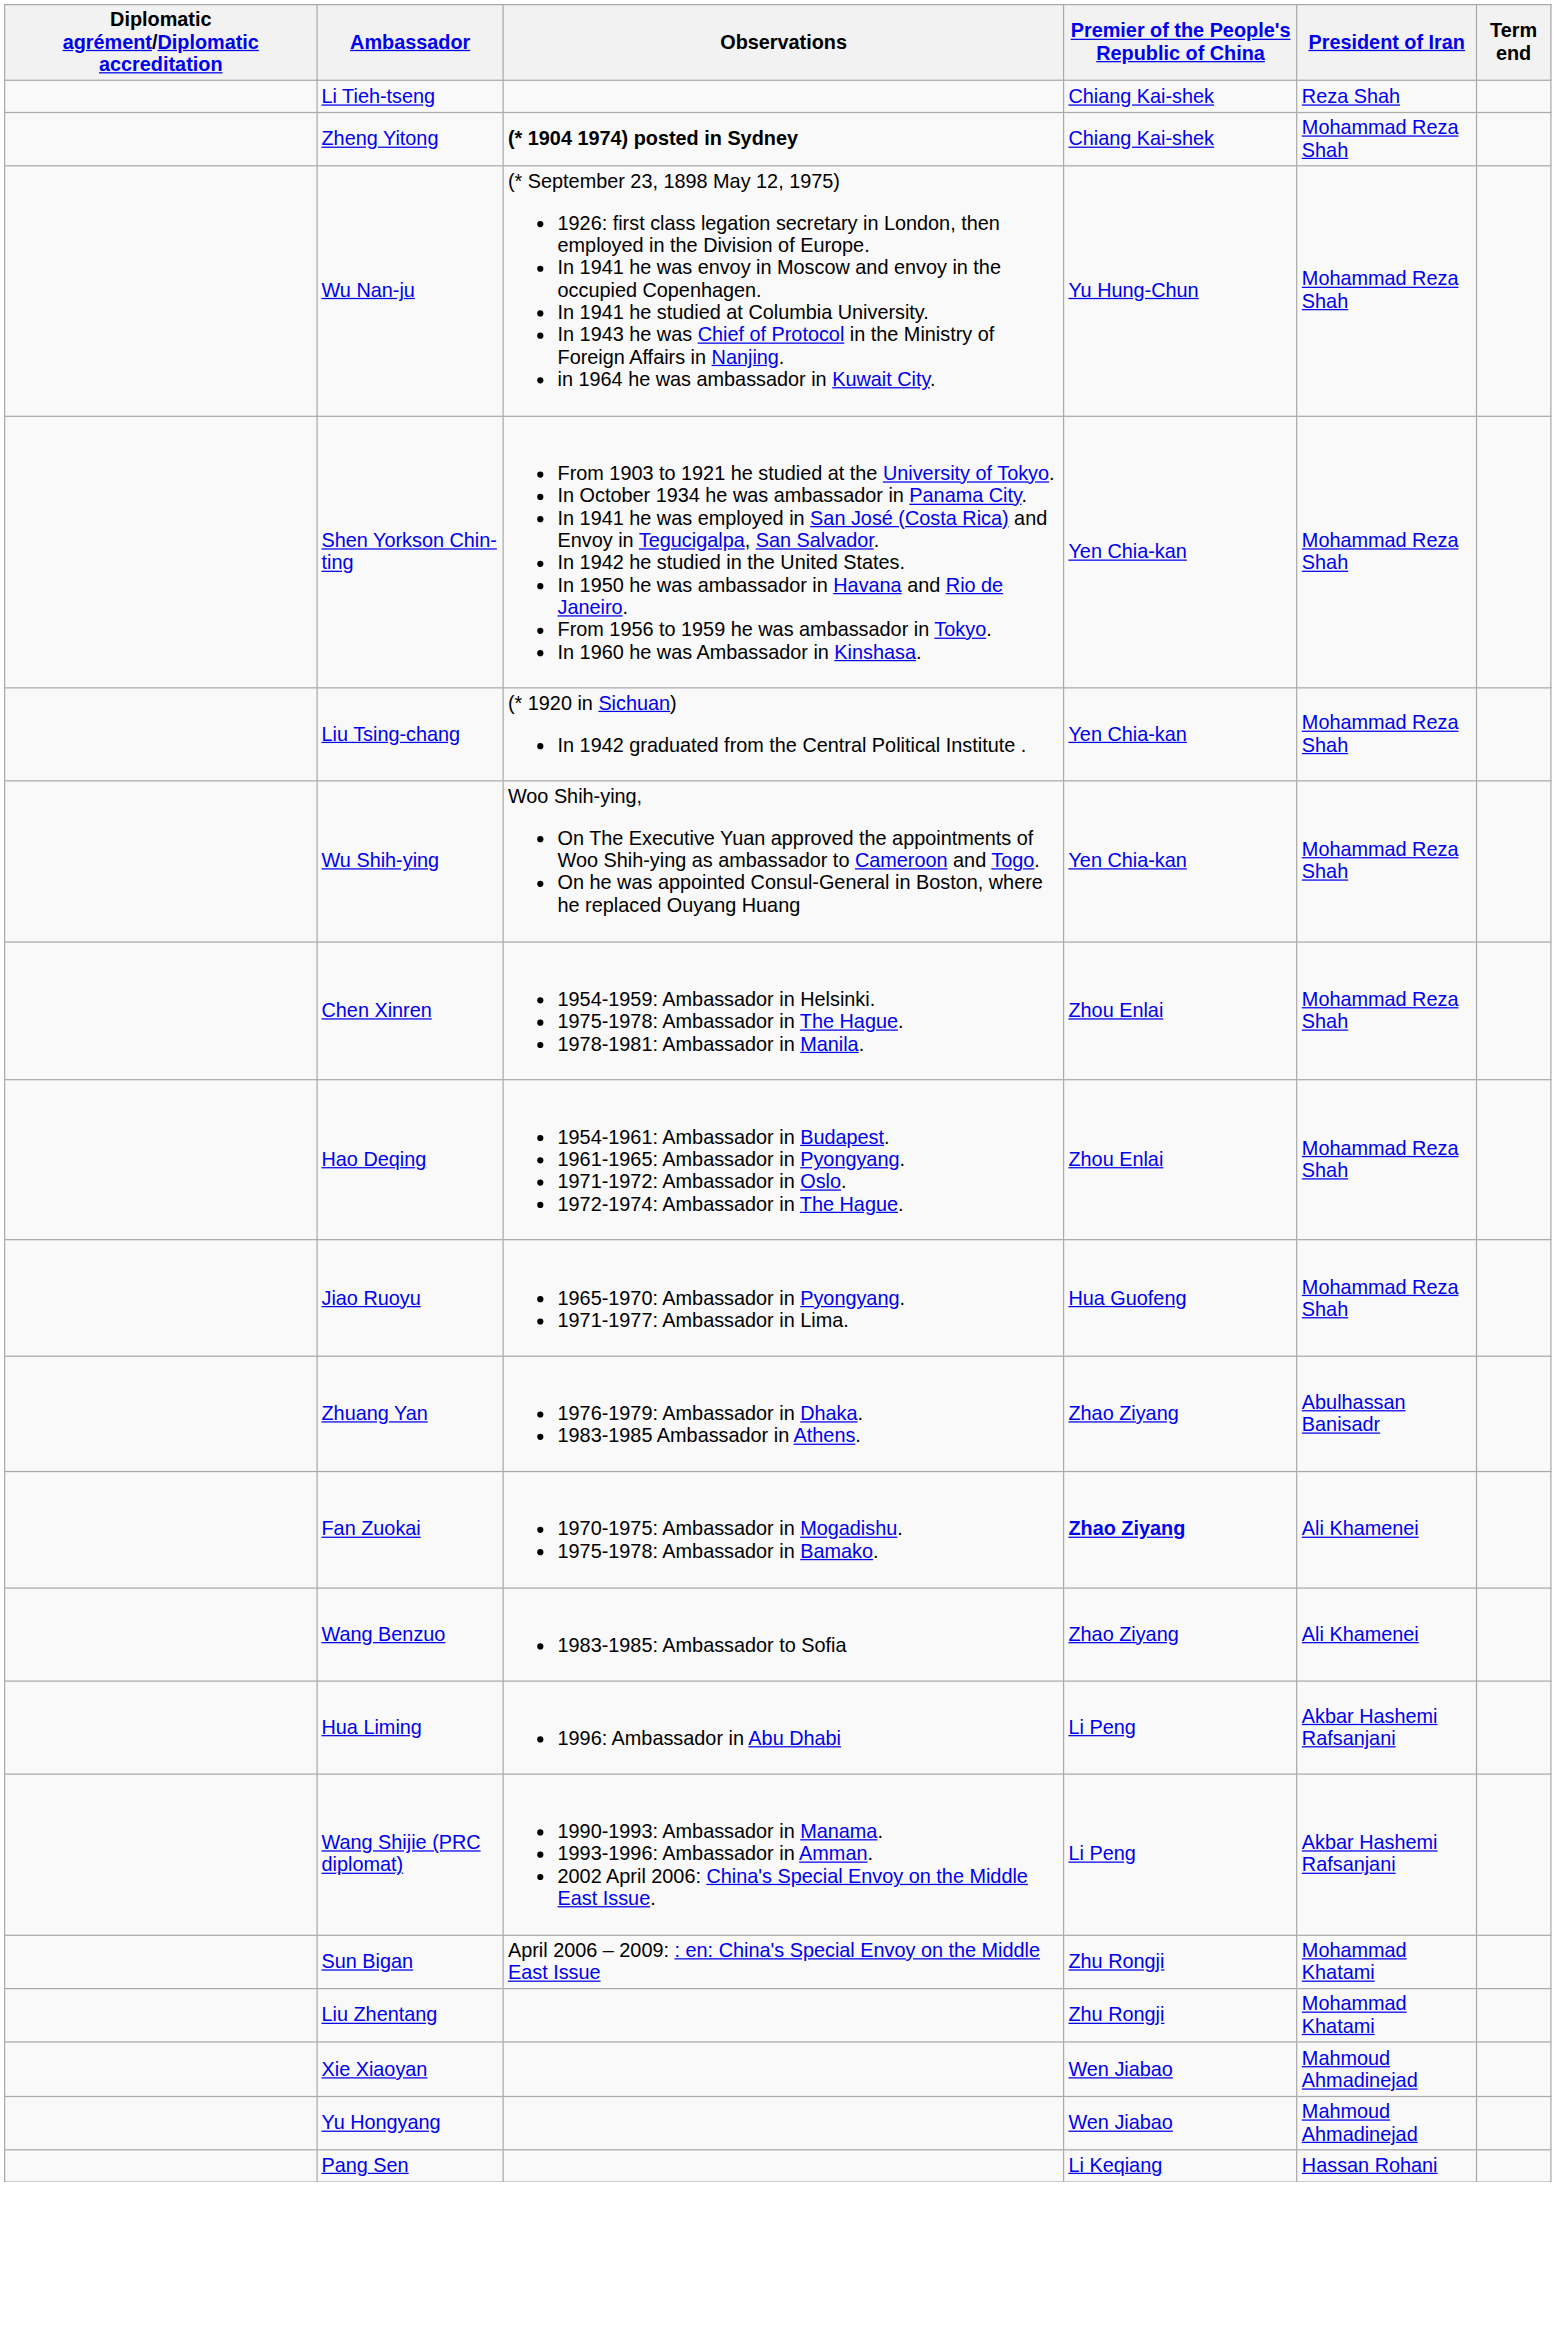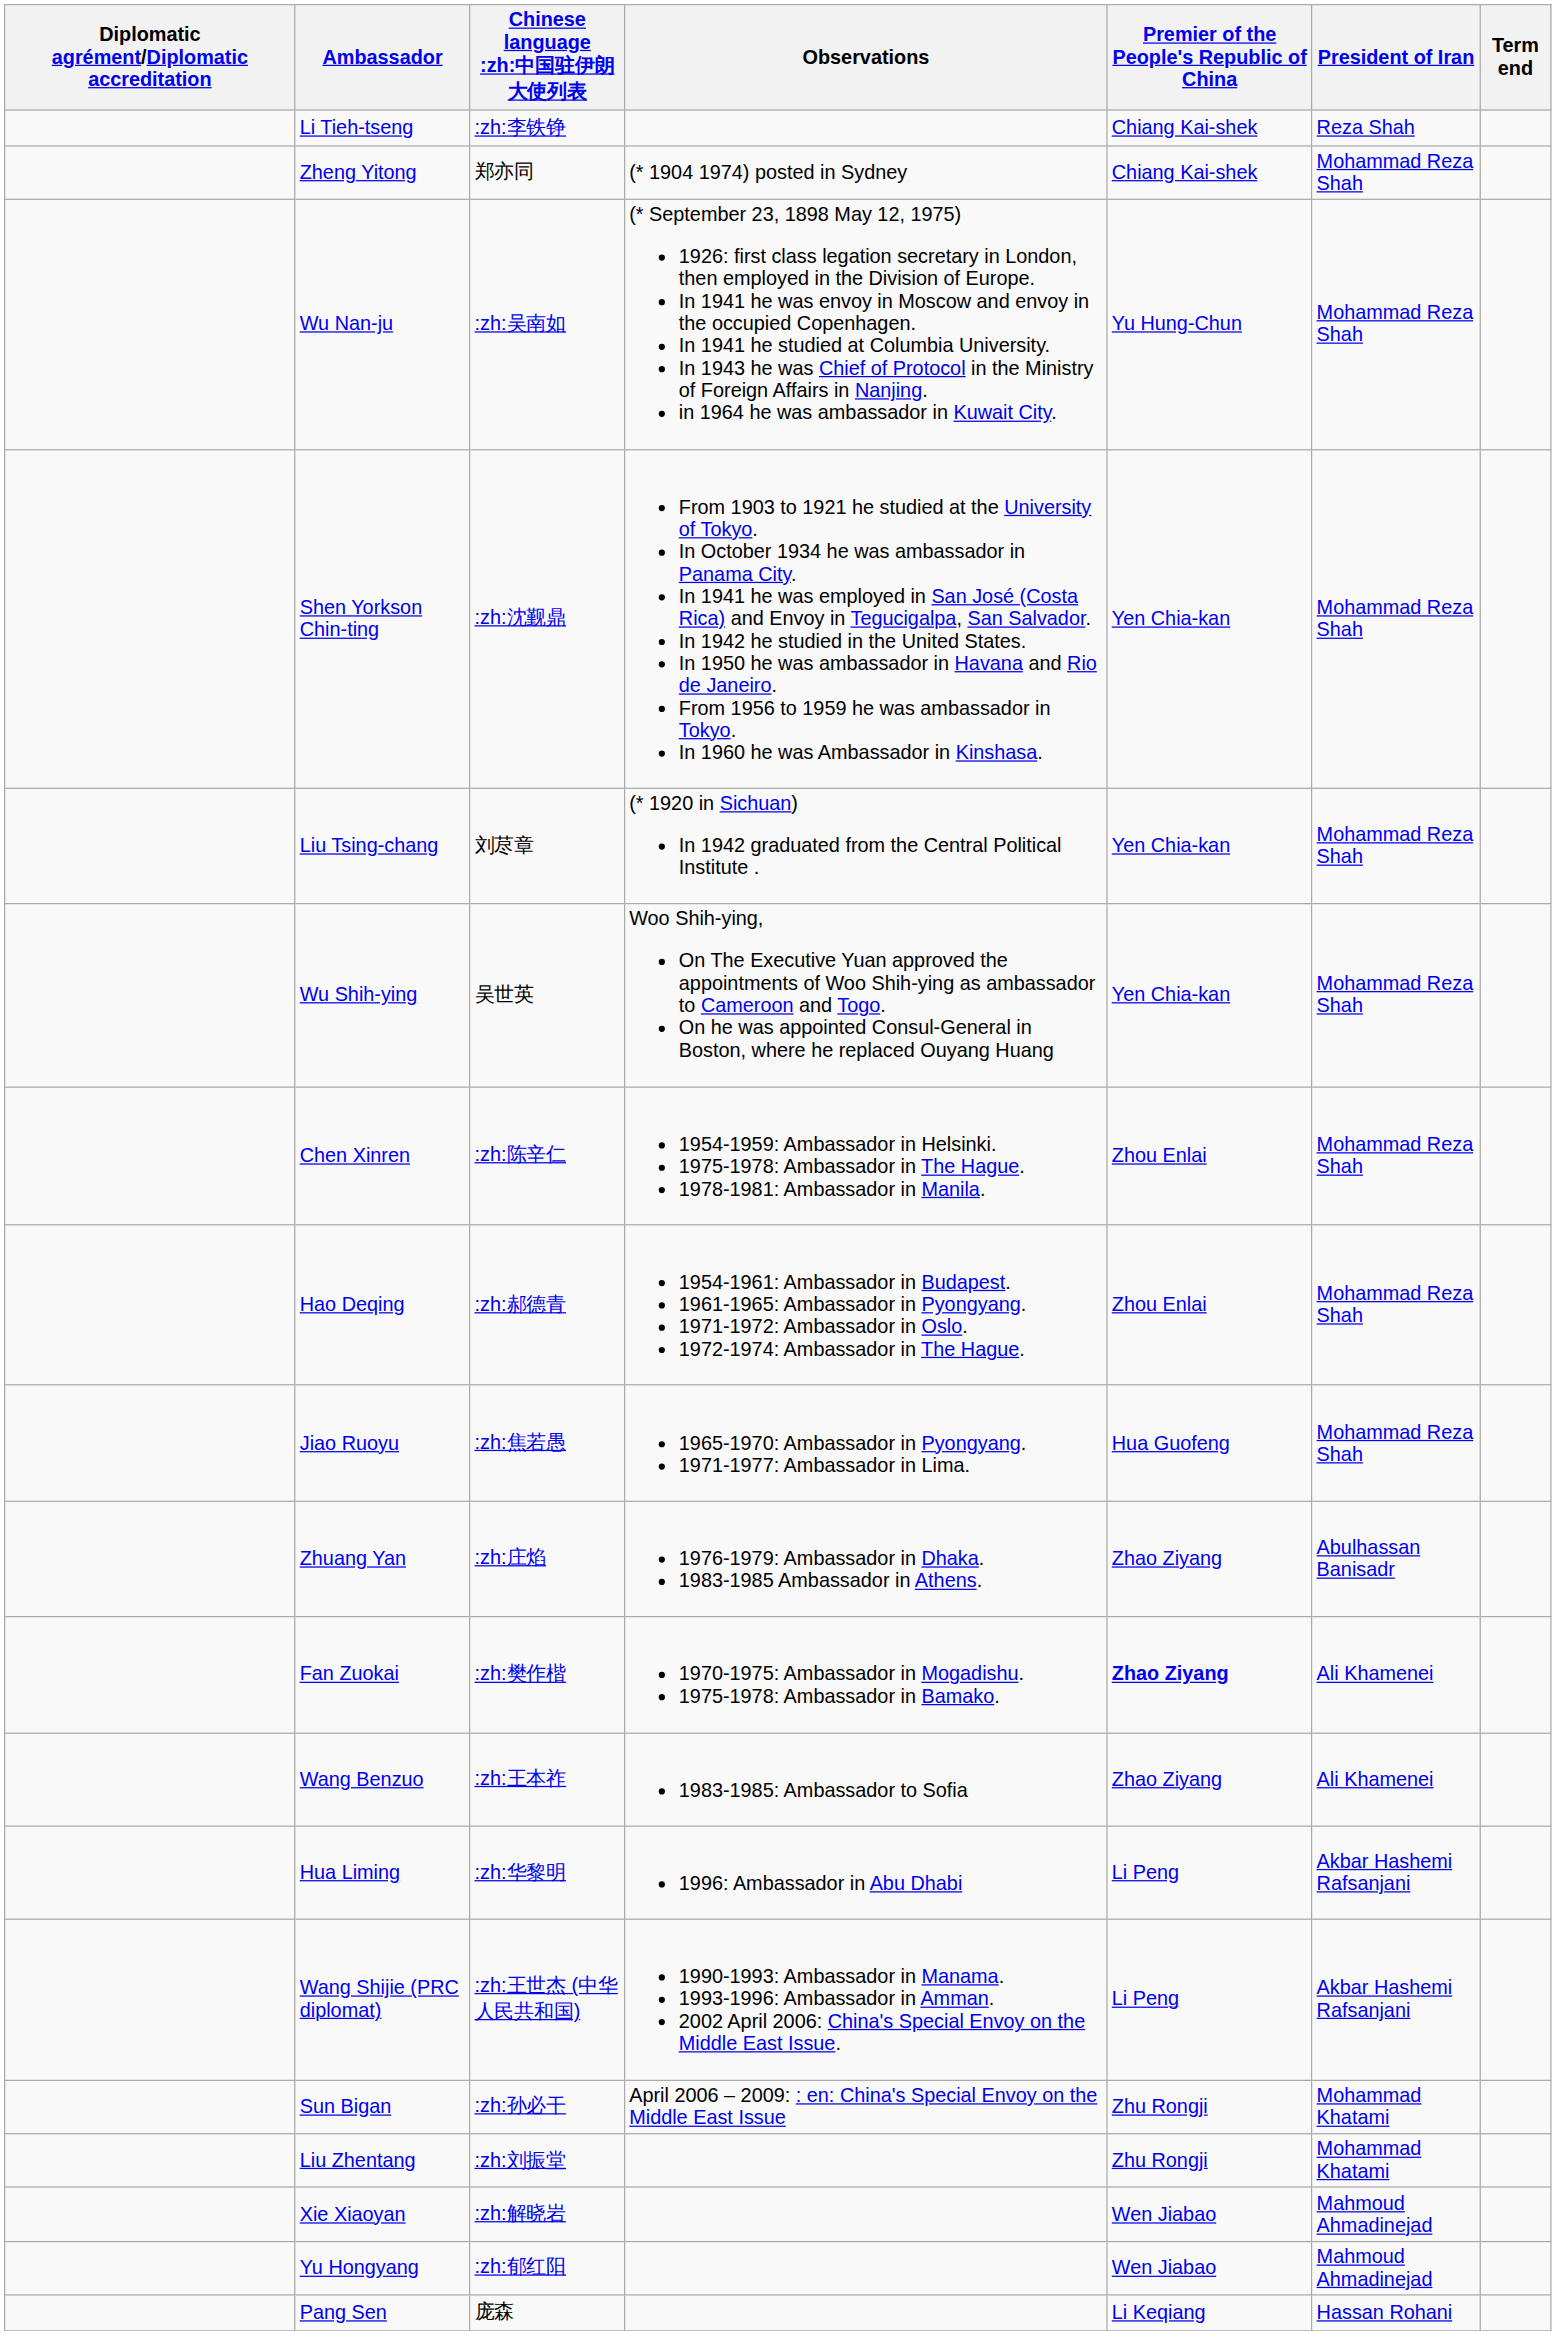 <table class="wikitable sortable">
 <tr>
 <th>Diplomatic <a href='#'>agrément</a>/<a href='#'>Diplomatic accreditation</a></th>
 <th><a href='#'>Ambassador</a></th>
+<th><a href='#'>Chinese language</a><br><a href='#'>:zh:中国驻伊朗大使列表</a></th>
 <th>Observations</th>
 <th><a href='#'>Premier of the People's Republic of China</a></th>
 <th><a href='#'>President of Iran</a></th>
 <th>Term end</th>
 </tr>
 <tr>
 <td></td>
 <td><a href='#'>Li Tieh-tseng</a></td>
+<td><a href='#'>:zh:李铁铮</a></td>
 <td></td>
 <td><a href='#'>Chiang Kai-shek</a></td>
 <td><a href='#'>Reza Shah</a></td>
 <td></td>
 </tr>
 <tr>
 <td></td>
 <td><a href='#'>Zheng Yitong</a></td>
-<td><strong>(* 1904 1974) posted in Sydney</strong></td>
+<td>郑亦同</td>
+<td>(* 1904 1974) posted in Sydney</td>
 <td><a href='#'>Chiang Kai-shek</a></td>
 <td><a href='#'>Mohammad Reza Shah</a></td>
 <td></td>
 </tr>
 <tr>
 <td></td>
 <td><a href='#'>Wu Nan-ju</a></td>
+<td><a href='#'>:zh:吴南如</a></td>
 <td>(* September 23, 1898 May 12, 1975)<br><ul><li>1926: first class legation secretary in London, then employed in the Division of Europe.</li><li>In 1941 he was envoy in Moscow and envoy in the occupied Copenhagen.</li><li>In 1941 he studied at Columbia University.</li><li>In 1943 he was <a href='#'>Chief of Protocol</a> in the Ministry of Foreign Affairs in <a href='#'>Nanjing</a>.</li><li>in 1964 he was ambassador in <a href='#'>Kuwait City</a>.</li></ul></td>
 <td><a href='#'>Yu Hung-Chun</a></td>
 <td><a href='#'>Mohammad Reza Shah</a></td>
 <td></td>
 </tr>
 <tr>
 <td></td>
 <td><a href='#'>Shen Yorkson Chin-ting</a></td>
+<td><a href='#'>:zh:沈觐鼎</a></td>
 <td><br><ul><li>From 1903 to 1921 he studied at the <a href='#'>University of Tokyo</a>.</li><li>In October 1934 he was ambassador in <a href='#'>Panama City</a>.</li><li>In 1941 he was employed in <a href='#'>San José (Costa Rica)</a> and Envoy in <a href='#'>Tegucigalpa</a>, <a href='#'>San Salvador</a>.</li><li>In 1942 he studied in the United States.</li><li>In 1950 he was ambassador in <a href='#'>Havana</a> and <a href='#'>Rio de Janeiro</a>.</li><li>From 1956 to 1959 he was ambassador in <a href='#'>Tokyo</a>.</li><li>In 1960 he was Ambassador in <a href='#'>Kinshasa</a>.</li></ul></td>
 <td><a href='#'>Yen Chia-kan</a></td>
 <td><a href='#'>Mohammad Reza Shah</a></td>
 <td></td>
 </tr>
 <tr>
 <td></td>
 <td><a href='#'>Liu Tsing-chang</a></td>
+<td>刘荩章</td>
 <td>(* 1920 in <a href='#'>Sichuan</a>)<br><ul><li>In 1942 graduated from the Central Political Institute .</li></ul></td>
 <td><a href='#'>Yen Chia-kan</a></td>
 <td><a href='#'>Mohammad Reza Shah</a></td>
 <td></td>
 </tr>
 <tr>
 <td></td>
 <td><a href='#'>Wu Shih-ying</a></td>
+<td>吴世英</td>
 <td>Woo Shih-ying,<br><ul><li>On  The Executive Yuan approved the appointments of  Woo Shih-ying as ambassador to <a href='#'>Cameroon</a> and <a href='#'>Togo</a>.</li><li>On  he was appointed Consul-General in Boston, where he replaced Ouyang Huang</li></ul></td>
 <td><a href='#'>Yen Chia-kan</a></td>
 <td><a href='#'>Mohammad Reza Shah</a></td>
 <td></td>
 </tr>
 <tr>
 <td></td>
 <td><a href='#'>Chen Xinren</a></td>
+<td><a href='#'>:zh:陈辛仁</a></td>
 <td><br><ul><li>1954-1959: Ambassador in Helsinki.</li><li>1975-1978: Ambassador in <a href='#'>The Hague</a>.</li><li>1978-1981: Ambassador in <a href='#'>Manila</a>.</li></ul></td>
 <td><a href='#'>Zhou Enlai</a></td>
 <td><a href='#'>Mohammad Reza Shah</a></td>
 <td></td>
 </tr>
 <tr>
 <td></td>
 <td><a href='#'>Hao Deqing</a></td>
+<td><a href='#'>:zh:郝德青</a></td>
 <td><br><ul><li>1954-1961: Ambassador in <a href='#'>Budapest</a>.</li><li>1961-1965: Ambassador in <a href='#'>Pyongyang</a>.</li><li>1971-1972: Ambassador in <a href='#'>Oslo</a>.</li><li>1972-1974: Ambassador in <a href='#'>The Hague</a>.</li></ul></td>
 <td><a href='#'>Zhou Enlai</a></td>
 <td><a href='#'>Mohammad Reza Shah</a></td>
 <td></td>
 </tr>
 <tr>
 <td></td>
 <td><a href='#'>Jiao Ruoyu</a></td>
+<td><a href='#'>:zh:焦若愚</a></td>
 <td><br><ul><li>1965-1970: Ambassador in <a href='#'>Pyongyang</a>.</li><li>1971-1977: Ambassador in Lima.</li></ul></td>
 <td><a href='#'>Hua Guofeng</a></td>
 <td><a href='#'>Mohammad Reza Shah</a></td>
 <td></td>
 </tr>
 <tr>
 <td></td>
 <td><a href='#'>Zhuang Yan</a></td>
+<td><a href='#'>:zh:庄焰</a></td>
 <td><br><ul><li>1976-1979: Ambassador in <a href='#'>Dhaka</a>.</li><li>1983-1985 Ambassador in <a href='#'>Athens</a>.</li></ul></td>
 <td><a href='#'>Zhao Ziyang</a></td>
 <td><a href='#'>Abulhassan Banisadr</a></td>
 <td></td>
 </tr>
 <tr>
 <td></td>
 <td><a href='#'>Fan Zuokai</a></td>
+<td><a href='#'>:zh:樊作楷</a></td>
 <td><br><ul><li>1970-1975: Ambassador in <a href='#'>Mogadishu</a>.</li><li>1975-1978: Ambassador in <a href='#'>Bamako</a>.</li></ul></td>
 <td><strong><a href='#'>Zhao Ziyang</a></strong></td>
 <td><a href='#'>Ali Khamenei</a></td>
 <td></td>
 </tr>
 <tr>
 <td></td>
 <td><a href='#'>Wang Benzuo</a></td>
+<td><a href='#'>:zh:王本祚</a></td>
 <td><br><ul><li>1983-1985: Ambassador to Sofia</li></ul></td>
 <td><a href='#'>Zhao Ziyang</a></td>
 <td><a href='#'>Ali Khamenei</a></td>
 <td></td>
 </tr>
 <tr>
 <td></td>
 <td><a href='#'>Hua Liming</a></td>
+<td><a href='#'>:zh:华黎明</a></td>
 <td><br><ul><li>1996: Ambassador in <a href='#'>Abu Dhabi</a></li></ul></td>
 <td><a href='#'>Li Peng</a></td>
 <td><a href='#'>Akbar Hashemi Rafsanjani</a></td>
 <td></td>
 </tr>
 <tr>
 <td></td>
 <td><a href='#'>Wang Shijie (PRC diplomat)</a></td>
+<td><a href='#'>:zh:王世杰 (中华人民共和国)</a></td>
 <td><br><ul><li>1990-1993: Ambassador in <a href='#'>Manama</a>.</li><li>1993-1996: Ambassador in <a href='#'>Amman</a>.</li><li>2002 April 2006: <a href='#'>China's Special Envoy on the Middle East Issue</a>.</li></ul></td>
 <td><a href='#'>Li Peng</a></td>
 <td><a href='#'>Akbar Hashemi Rafsanjani</a></td>
 <td></td>
 </tr>
 <tr>
 <td></td>
 <td><a href='#'>Sun Bigan</a></td>
+<td><a href='#'>:zh:孙必干</a></td>
 <td>April 2006 – 2009: <a href='#'>: en: China's Special Envoy on the Middle East Issue</a></td>
 <td><a href='#'>Zhu Rongji</a></td>
 <td><a href='#'>Mohammad Khatami</a></td>
 <td></td>
 </tr>
 <tr>
 <td></td>
 <td><a href='#'>Liu Zhentang</a></td>
+<td><a href='#'>:zh:刘振堂</a></td>
 <td></td>
 <td><a href='#'>Zhu Rongji</a></td>
 <td><a href='#'>Mohammad Khatami</a></td>
 <td></td>
 </tr>
 <tr>
 <td></td>
 <td><a href='#'>Xie Xiaoyan</a></td>
+<td><a href='#'>:zh:解晓岩</a></td>
 <td></td>
 <td><a href='#'>Wen Jiabao</a></td>
 <td><a href='#'>Mahmoud Ahmadinejad</a></td>
 <td></td>
 </tr>
 <tr>
 <td></td>
 <td><a href='#'>Yu Hongyang</a></td>
+<td><a href='#'>:zh:郁红阳</a></td>
 <td></td>
 <td><a href='#'>Wen Jiabao</a></td>
 <td><a href='#'>Mahmoud Ahmadinejad</a></td>
 <td></td>
 </tr>
 <tr>
 <td></td>
 <td><a href='#'>Pang Sen</a></td>
+<td>庞森</td>
 <td></td>
 <td><a href='#'>Li Keqiang</a></td>
 <td><a href='#'>Hassan Rohani</a></td>
 <td></td>
 </tr>
 </table>
